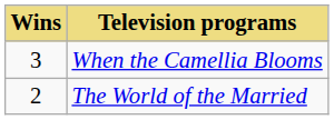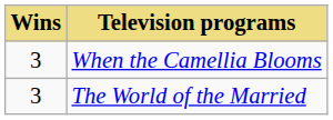 <table class="wikitable">
 <tr>
 <th style="background:#EEDD82; text-align:center">Wins</th>
 <th style="background:#EEDD82; text-align:center">Television programs</th>
 </tr>
 <tr>
 <td style="text-align:center">3</td>
 <td><em><a href='#'>When the Camellia Blooms</a></em></td>
 </tr>
 <tr>
-<td style="text-align:center">2</td>
+<td style="text-align:center">3</td>
 <td><em><a href='#'>The World of the Married</a></em></td>
 </tr>
 </table>
